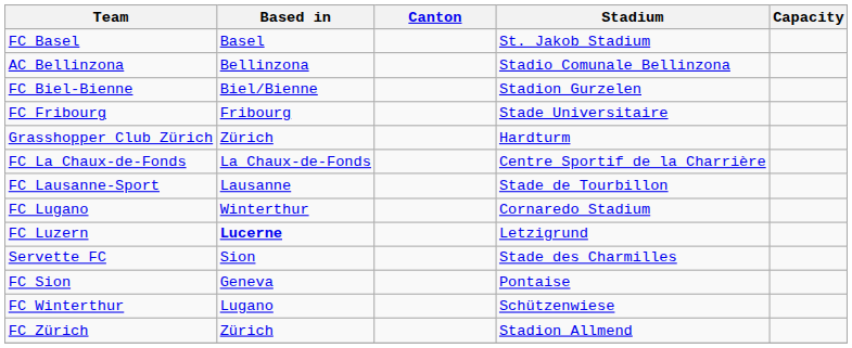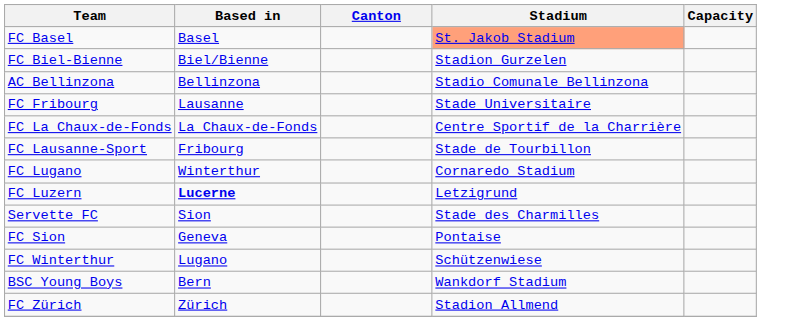 <table class="wikitable sortable" style="text-align: left;">
 <tr>
 <th>Team</th>
 <th>Based in</th>
 <th width="100"><a href='#'>Canton</a></th>
 <th>Stadium</th>
 <th>Capacity</th>
 </tr>
 <tr>
 <td><a href='#'>FC Basel</a></td>
 <td><a href='#'>Basel</a></td>
 <td></td>
-<td><a href='#'>St. Jakob Stadium</a></td>
+<td style="background: lightsalmon;"><a href='#'>St. Jakob Stadium</a></td>
+<td></td>
+</tr>
+<tr>
+<td><a href='#'>FC Biel-Bienne</a></td>
+<td><a href='#'>Biel/Bienne</a></td>
+<td></td>
+<td><a href='#'>Stadion Gurzelen</a></td>
 <td></td>
 </tr>
 <tr>
 <td><a href='#'>AC Bellinzona</a></td>
 <td><a href='#'>Bellinzona</a></td>
 <td></td>
 <td><a href='#'>Stadio Comunale Bellinzona</a></td>
 <td></td>
 </tr>
 <tr>
-<td><a href='#'>FC Biel-Bienne</a></td>
-<td><a href='#'>Biel/Bienne</a></td>
-<td></td>
-<td><a href='#'>Stadion Gurzelen</a></td>
-<td></td>
-</tr>
-<tr>
 <td><a href='#'>FC Fribourg</a></td>
-<td><a href='#'>Fribourg</a></td>
+<td><a href='#'>Lausanne</a></td>
 <td></td>
 <td><a href='#'>Stade Universitaire</a></td>
-<td></td>
-</tr>
-<tr>
-<td><a href='#'>Grasshopper Club Zürich</a></td>
-<td><a href='#'>Zürich</a></td>
-<td></td>
-<td><a href='#'>Hardturm</a></td>
 <td></td>
 </tr>
 <tr>
 <td><a href='#'>FC La Chaux-de-Fonds</a></td>
 <td><a href='#'>La Chaux-de-Fonds</a></td>
 <td></td>
 <td><a href='#'>Centre Sportif de la Charrière</a></td>
 <td></td>
 </tr>
 <tr>
 <td><a href='#'>FC Lausanne-Sport</a></td>
-<td><a href='#'>Lausanne</a></td>
+<td><a href='#'>Fribourg</a></td>
 <td></td>
 <td><a href='#'>Stade de Tourbillon</a></td>
 <td></td>
 </tr>
 <tr>
 <td><a href='#'>FC Lugano</a></td>
 <td><a href='#'>Winterthur</a></td>
 <td></td>
 <td><a href='#'>Cornaredo Stadium</a></td>
 <td></td>
 </tr>
 <tr>
 <td><a href='#'>FC Luzern</a></td>
 <td><strong><a href='#'>Lucerne</a></strong></td>
 <td></td>
 <td><a href='#'>Letzigrund</a></td>
 <td></td>
 </tr>
 <tr>
 <td><a href='#'>Servette FC</a></td>
 <td><a href='#'>Sion</a></td>
 <td></td>
 <td><a href='#'>Stade des Charmilles</a></td>
 <td></td>
 </tr>
 <tr>
 <td><a href='#'>FC Sion</a></td>
 <td><a href='#'>Geneva</a></td>
 <td></td>
 <td><a href='#'>Pontaise</a></td>
 <td></td>
 </tr>
 <tr>
 <td><a href='#'>FC Winterthur</a></td>
 <td><a href='#'>Lugano</a></td>
 <td></td>
 <td><a href='#'>Schützenwiese</a></td>
 <td></td>
 </tr>
 <tr>
+<td><a href='#'>BSC Young Boys</a></td>
+<td><a href='#'>Bern</a></td>
+<td></td>
+<td><a href='#'>Wankdorf Stadium</a></td>
+<td></td>
+</tr>
+<tr>
 <td><a href='#'>FC Zürich</a></td>
 <td><a href='#'>Zürich</a></td>
 <td></td>
 <td><a href='#'>Stadion Allmend</a></td>
 <td></td>
 </tr>
 <tr>
 </tr>
 </table>
